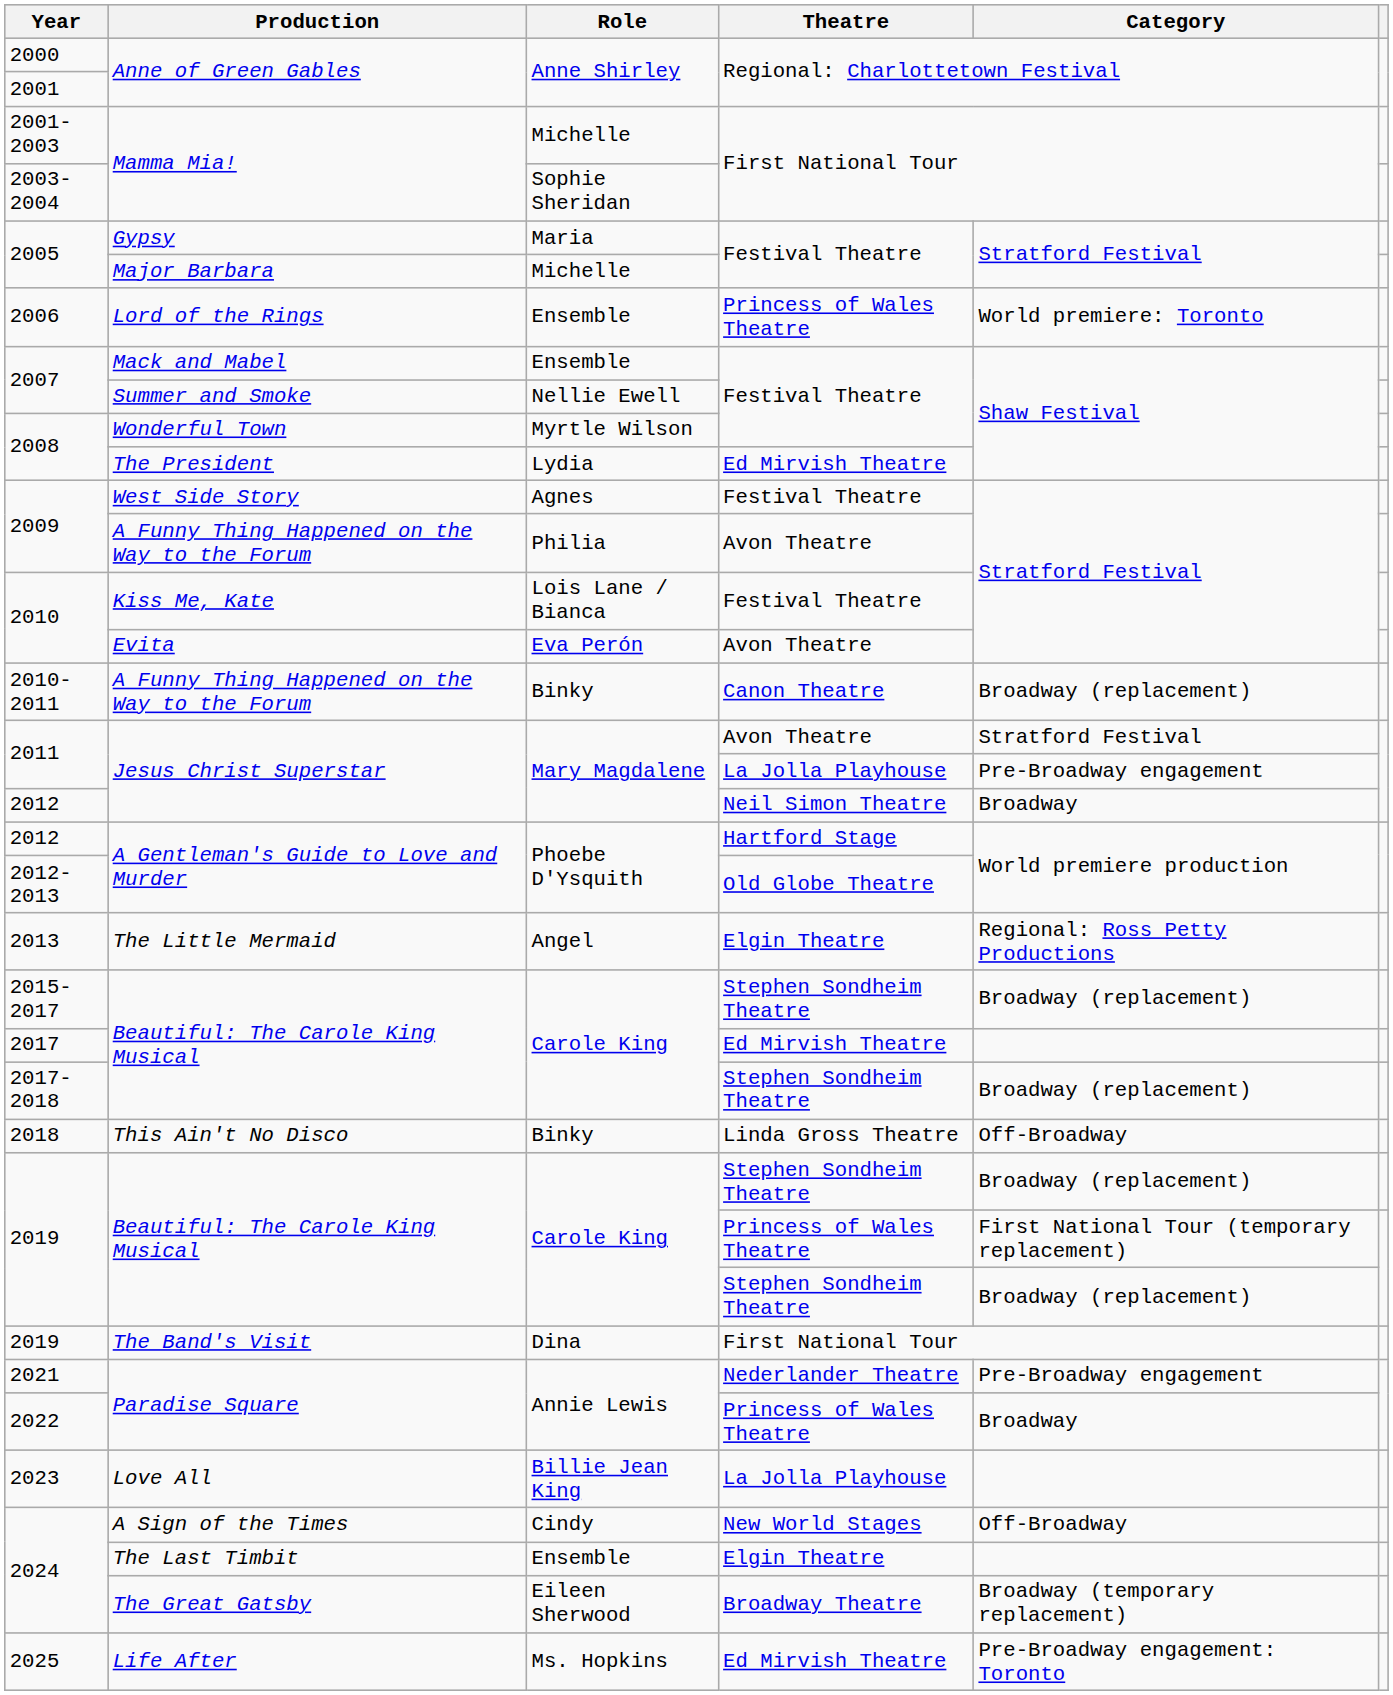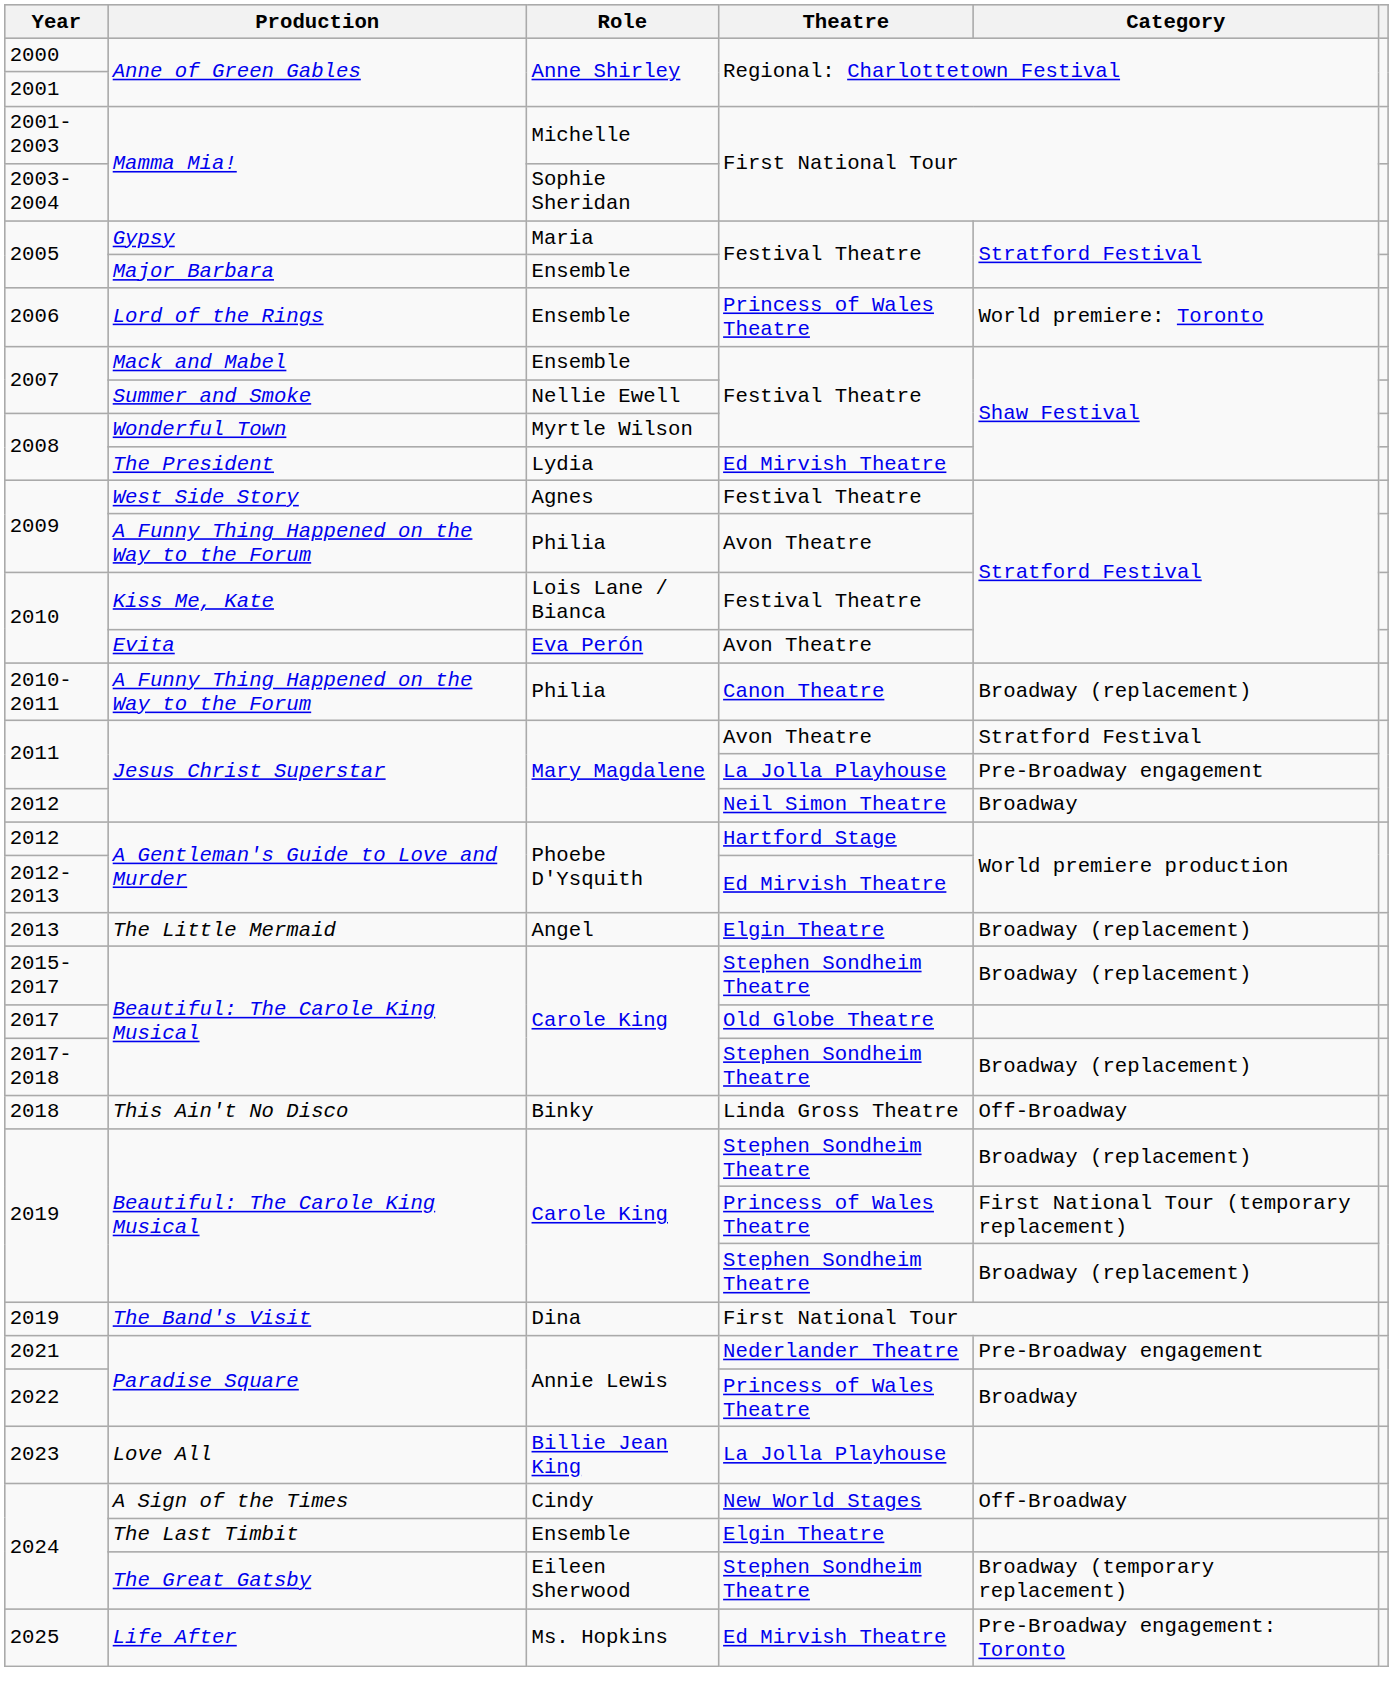 <table class="wikitable sortable">
 <tr>
 <th>Year</th>
 <th>Production</th>
 <th>Role</th>
 <th>Theatre</th>
 <th>Category</th>
 <th></th>
 </tr>
 <tr>
 <td>2000</td>
 <td rowspan="2"><em><a href='#'> Anne of Green Gables</a></em></td>
 <td rowspan="2"><a href='#'>Anne Shirley</a></td>
 <td rowspan="2" colspan="2">Regional: <a href='#'>Charlottetown Festival</a></td>
 <td rowspan="2"></td>
 </tr>
 <tr>
 <td>2001</td>
 </tr>
 <tr>
 <td>2001-2003</td>
 <td rowspan="2"><em><a href='#'> Mamma Mia!</a></em></td>
 <td>Michelle</td>
 <td rowspan="2" colspan="2">First National Tour</td>
 <td></td>
 </tr>
 <tr>
 <td>2003-2004</td>
 <td>Sophie Sheridan</td>
 <td></td>
 </tr>
 <tr>
 <td rowspan="2">2005</td>
 <td><em><a href='#'> Gypsy</a></em></td>
 <td>Maria</td>
 <td rowspan="2">Festival Theatre</td>
 <td rowspan="2"><a href='#'>Stratford Festival</a></td>
 <td></td>
 </tr>
 <tr>
 <td><em><a href='#'>Major Barbara</a></em></td>
-<td>Michelle</td>
+<td>Ensemble</td>
 <td></td>
 </tr>
 <tr>
 <td>2006</td>
 <td><em><a href='#'> Lord of the Rings</a></em></td>
 <td>Ensemble</td>
 <td><a href='#'>Princess of Wales Theatre</a></td>
 <td>World premiere: <a href='#'>Toronto</a></td>
 <td></td>
 </tr>
 <tr>
 <td rowspan="2">2007</td>
 <td><em><a href='#'>Mack and Mabel</a></em></td>
 <td>Ensemble</td>
 <td rowspan="3">Festival Theatre</td>
 <td rowspan="4"><a href='#'>Shaw Festival</a></td>
 <td></td>
 </tr>
 <tr>
 <td><em><a href='#'>Summer and Smoke</a></em></td>
 <td>Nellie Ewell</td>
 <td></td>
 </tr>
 <tr>
 <td rowspan="2">2008</td>
 <td><em><a href='#'>Wonderful Town</a></em></td>
 <td>Myrtle Wilson</td>
 <td></td>
 </tr>
 <tr>
 <td><em><a href='#'> The President</a></em></td>
 <td>Lydia</td>
 <td><a href='#'>Ed Mirvish Theatre</a></td>
 <td></td>
 </tr>
 <tr>
 <td rowspan="2">2009</td>
 <td><em><a href='#'>West Side Story</a></em></td>
 <td>Agnes</td>
 <td>Festival Theatre</td>
 <td rowspan="4"><a href='#'>Stratford Festival</a></td>
 <td></td>
 </tr>
 <tr>
 <td><em><a href='#'>A Funny Thing Happened on the Way to the Forum</a></em></td>
 <td>Philia</td>
 <td>Avon Theatre</td>
 <td></td>
 </tr>
 <tr>
 <td rowspan="2">2010</td>
 <td><em><a href='#'>Kiss Me, Kate</a></em></td>
 <td>Lois Lane / Bianca</td>
 <td>Festival Theatre</td>
 <td></td>
 </tr>
 <tr>
 <td><em><a href='#'> Evita</a></em></td>
 <td><a href='#'>Eva Perón</a></td>
 <td>Avon Theatre</td>
 <td></td>
 </tr>
 <tr>
 <td>2010-2011</td>
 <td><em><a href='#'>A Funny Thing Happened on the Way to the Forum</a></em></td>
-<td>Binky</td>
+<td>Philia</td>
 <td><a href='#'>Canon Theatre</a></td>
 <td>Broadway (replacement)</td>
 <td></td>
 </tr>
 <tr>
 <td rowspan="2">2011</td>
 <td rowspan="3"><em><a href='#'>Jesus Christ Superstar</a></em></td>
 <td rowspan="3"><a href='#'>Mary Magdalene</a></td>
 <td>Avon Theatre</td>
 <td>Stratford Festival</td>
 <td rowspan="3"></td>
 </tr>
 <tr>
 <td><a href='#'>La Jolla Playhouse</a></td>
 <td>Pre-Broadway engagement</td>
 </tr>
 <tr>
 <td>2012</td>
 <td><a href='#'>Neil Simon Theatre</a></td>
 <td>Broadway</td>
 </tr>
 <tr>
 <td>2012</td>
 <td rowspan="2"><em><a href='#'>A Gentleman's Guide to Love and Murder</a></em></td>
 <td rowspan="2">Phoebe D'Ysquith</td>
 <td><a href='#'>Hartford Stage</a></td>
 <td rowspan="2">World premiere production</td>
 <td rowspan="2"></td>
 </tr>
 <tr>
 <td>2012-2013</td>
-<td><a href='#'>Old Globe Theatre</a></td>
+<td><a href='#'>Ed Mirvish Theatre</a></td>
 </tr>
 <tr>
 <td>2013</td>
 <td><em>The Little Mermaid</em></td>
 <td>Angel</td>
 <td><a href='#'> Elgin Theatre</a></td>
-<td>Regional: <a href='#'> Ross Petty Productions</a></td>
+<td>Broadway (replacement)</td>
 </tr>
 <tr>
 <td>2015-2017</td>
 <td rowspan="3"><em><a href='#'>Beautiful: The Carole King Musical</a></em></td>
 <td rowspan="3"><a href='#'>Carole King</a></td>
 <td><a href='#'>Stephen Sondheim Theatre</a></td>
 <td>Broadway (replacement)</td>
 <td></td>
 </tr>
 <tr>
 <td>2017</td>
-<td><a href='#'>Ed Mirvish Theatre</a></td>
+<td><a href='#'>Old Globe Theatre</a></td>
 <td></td>
 <td></td>
 </tr>
 <tr>
 <td>2017-2018</td>
 <td><a href='#'>Stephen Sondheim Theatre</a></td>
 <td>Broadway (replacement)</td>
 <td></td>
 </tr>
 <tr>
 <td>2018</td>
 <td><em>This Ain't No Disco</em></td>
 <td>Binky</td>
 <td>Linda Gross Theatre</td>
 <td>Off-Broadway</td>
 <td></td>
 </tr>
 <tr>
 <td rowspan="3">2019</td>
 <td rowspan="3"><em><a href='#'>Beautiful: The Carole King Musical</a></em></td>
 <td rowspan="3"><a href='#'>Carole King</a></td>
 <td><a href='#'>Stephen Sondheim Theatre</a></td>
 <td>Broadway (replacement)</td>
 <td></td>
 </tr>
 <tr>
 <td><a href='#'>Princess of Wales Theatre</a></td>
 <td>First National Tour (temporary replacement)</td>
 <td rowspan="2"></td>
 </tr>
 <tr>
 <td><a href='#'>Stephen Sondheim Theatre</a></td>
 <td>Broadway (replacement)</td>
 </tr>
 <tr>
 <td>2019</td>
 <td><em><a href='#'> The Band's Visit</a></em></td>
 <td>Dina</td>
 <td colspan="2">First National Tour</td>
 <td></td>
 </tr>
 <tr>
 <td>2021</td>
 <td rowspan="2"><em><a href='#'> Paradise Square</a></em></td>
 <td rowspan="2">Annie Lewis</td>
 <td><a href='#'> Nederlander Theatre</a></td>
 <td>Pre-Broadway engagement</td>
 <td rowspan="2"></td>
 </tr>
 <tr>
 <td>2022</td>
 <td><a href='#'>Princess of Wales Theatre</a></td>
 <td>Broadway</td>
 </tr>
 <tr>
 <td>2023</td>
 <td><em>Love All</em></td>
 <td><a href='#'>Billie Jean King</a></td>
 <td><a href='#'>La Jolla Playhouse</a></td>
 <td></td>
 <td></td>
 </tr>
 <tr>
 <td rowspan="3">2024</td>
 <td><em>A Sign of the Times</em></td>
 <td>Cindy</td>
 <td><a href='#'>New World Stages</a></td>
 <td>Off-Broadway</td>
 <td></td>
 </tr>
 <tr>
 <td><em>The Last Timbit</em></td>
 <td>Ensemble</td>
 <td><a href='#'> Elgin Theatre</a></td>
 <td></td>
 <td></td>
 </tr>
 <tr>
 <td><em><a href='#'> The Great Gatsby</a></em></td>
 <td>Eileen Sherwood</td>
-<td><a href='#'> Broadway Theatre</a></td>
+<td><a href='#'>Stephen Sondheim Theatre</a></td>
 <td>Broadway (temporary replacement)</td>
 <td></td>
 </tr>
 <tr>
 <td>2025</td>
 <td><em><a href='#'> Life After</a></em></td>
 <td>Ms. Hopkins</td>
 <td><a href='#'>Ed Mirvish Theatre</a></td>
 <td>Pre-Broadway engagement: <a href='#'>Toronto</a></td>
 <td></td>
 </tr>
 </table>
